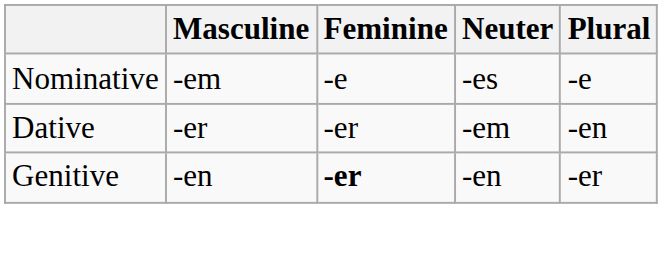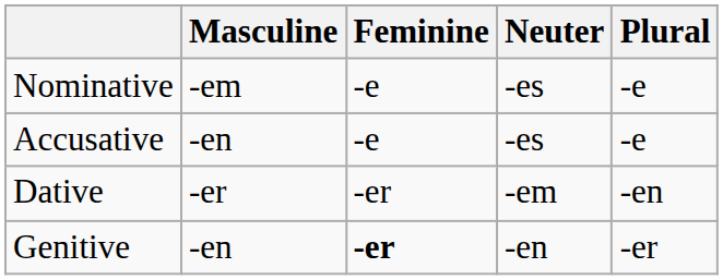 <table class="wikitable">
 <tr>
 <th></th>
 <th>Masculine</th>
 <th>Feminine</th>
 <th>Neuter</th>
 <th>Plural</th>
 </tr>
 <tr>
 <td>Nominative</td>
 <td>-em</td>
+<td>-e</td>
+<td>-es</td>
+<td>-e</td>
+</tr>
+<tr>
+<td>Accusative</td>
+<td>-en</td>
 <td>-e</td>
 <td>-es</td>
 <td>-e</td>
 </tr>
 <tr>
 <td>Dative</td>
 <td>-er</td>
 <td>-er</td>
 <td>-em</td>
 <td>-en</td>
 </tr>
 <tr>
 <td>Genitive</td>
 <td>-en</td>
 <td><strong>-er</strong></td>
 <td>-en</td>
 <td>-er</td>
 </tr>
 </table>
